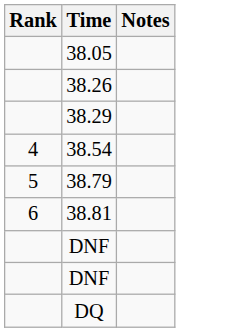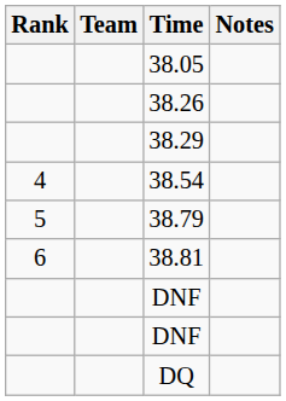 <table class="wikitable sortable" style="text-align:center">
 <tr>
 <th>Rank</th>
+<th>Team</th>
 <th>Time</th>
 <th>Notes</th>
 </tr>
 <tr>
+<td></td>
 <td></td>
 <td>38.05</td>
 <td></td>
 </tr>
 <tr>
 <td></td>
+<td></td>
 <td>38.26</td>
 <td></td>
 </tr>
 <tr>
+<td></td>
 <td></td>
 <td>38.29</td>
 <td></td>
 </tr>
 <tr>
 <td>4</td>
+<td></td>
 <td>38.54</td>
 <td></td>
 </tr>
 <tr>
 <td>5</td>
+<td></td>
 <td>38.79</td>
 <td></td>
 </tr>
 <tr>
 <td>6</td>
+<td></td>
 <td>38.81</td>
 <td></td>
 </tr>
 <tr>
+<td></td>
 <td></td>
 <td>DNF</td>
 <td></td>
 </tr>
 <tr>
 <td></td>
+<td></td>
 <td>DNF</td>
 <td></td>
 </tr>
 <tr>
 <td></td>
+<td></td>
 <td>DQ</td>
 <td></td>
 </tr>
 </table>
